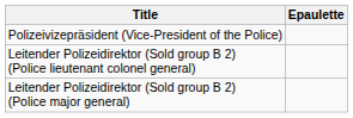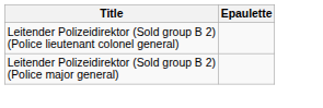 <table border="1" cellspacing="0" cellpadding="5" style="border-collapse:collapse;" class="wikitable">
 <tr>
 <th>Title</th>
 <th>Epaulette</th>
-</tr>
-<tr>
-<td>Polizeivizepräsident (Vice-President of the Police)</td>
-<td></td>
 </tr>
 <tr>
 <td>Leitender Polizeidirektor (Sold group B 2)<br>(Police lieutenant colonel general)</td>
 <td></td>
 </tr>
 <tr>
 <td>Leitender Polizeidirektor (Sold group B 2)<br>(Police major general)</td>
 <td></td>
 </tr>
 </table>
